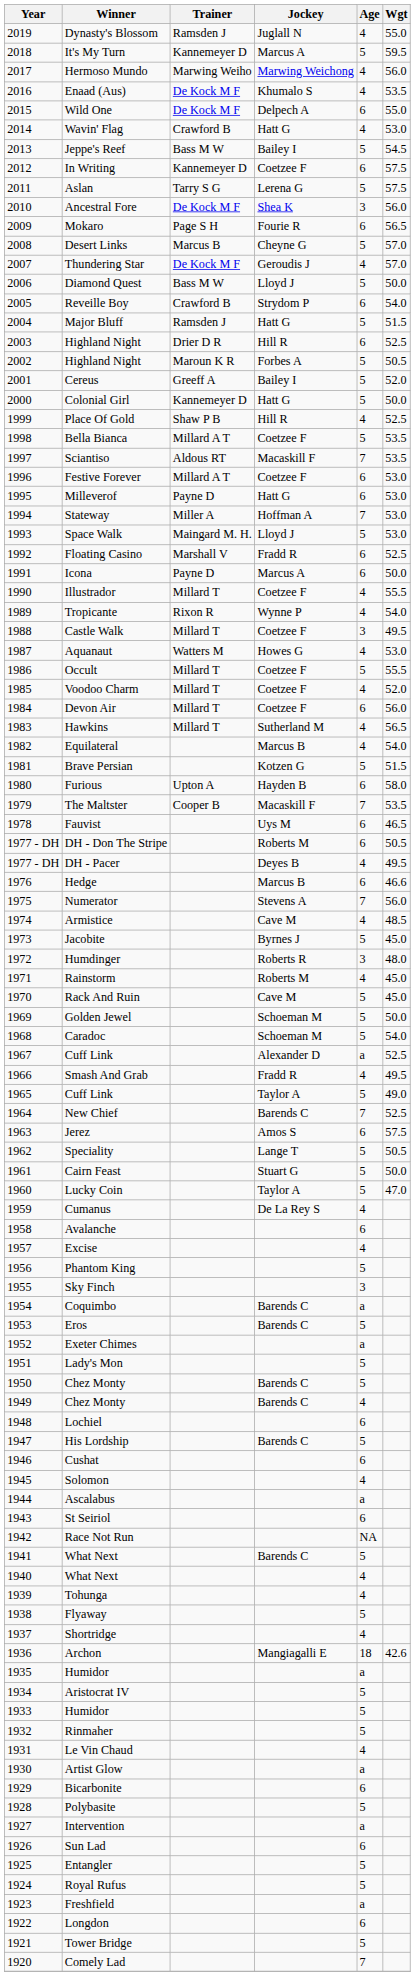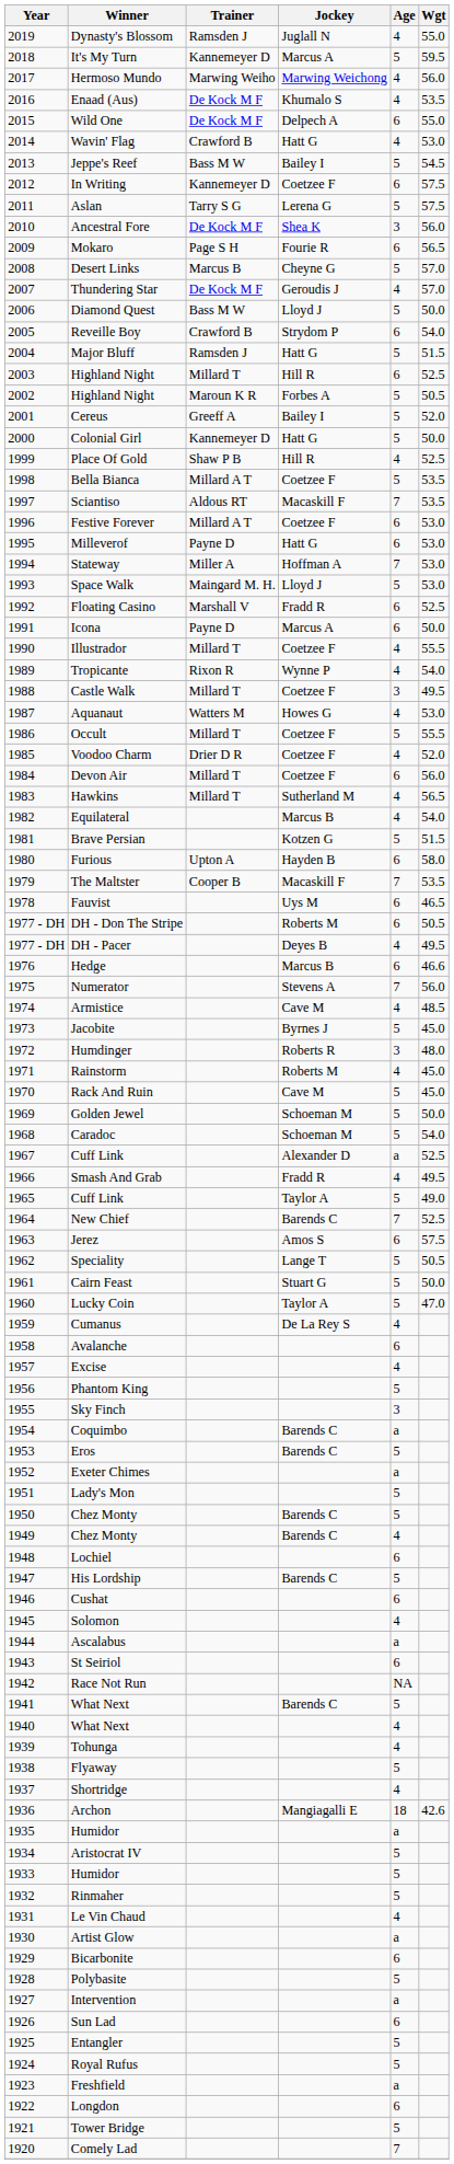 <table class="wikitable sortable">
 <tr>
 <th>Year</th>
 <th>Winner</th>
 <th>Trainer</th>
 <th>Jockey</th>
 <th>Age</th>
 <th>Wgt</th>
 </tr>
 <tr>
 <td>2019</td>
 <td>Dynasty's Blossom</td>
 <td>Ramsden J</td>
 <td>Juglall N</td>
 <td>4</td>
 <td>55.0</td>
 </tr>
 <tr>
 <td>2018</td>
 <td>It's My Turn</td>
 <td>Kannemeyer D</td>
 <td>Marcus A</td>
 <td>5</td>
 <td>59.5</td>
 </tr>
 <tr>
 <td>2017</td>
 <td>Hermoso Mundo</td>
 <td>Marwing Weiho</td>
 <td><a href='#'>Marwing Weichong</a></td>
 <td>4</td>
 <td>56.0</td>
 </tr>
 <tr>
 <td>2016</td>
 <td>Enaad (Aus)</td>
 <td><a href='#'>De Kock M F</a></td>
 <td>Khumalo S</td>
 <td>4</td>
 <td>53.5</td>
 </tr>
 <tr>
 <td>2015</td>
 <td>Wild One</td>
 <td><a href='#'>De Kock M F</a></td>
 <td>Delpech A</td>
 <td>6</td>
 <td>55.0</td>
 </tr>
 <tr>
 <td>2014</td>
 <td>Wavin' Flag</td>
 <td>Crawford B</td>
 <td>Hatt G</td>
 <td>4</td>
 <td>53.0</td>
 </tr>
 <tr>
 <td>2013</td>
 <td>Jeppe's Reef</td>
 <td>Bass M W</td>
 <td>Bailey I</td>
 <td>5</td>
 <td>54.5</td>
 </tr>
 <tr>
 <td>2012</td>
 <td>In Writing</td>
 <td>Kannemeyer D</td>
 <td>Coetzee F</td>
 <td>6</td>
 <td>57.5</td>
 </tr>
 <tr>
 <td>2011</td>
 <td>Aslan</td>
 <td>Tarry S G</td>
 <td>Lerena G</td>
 <td>5</td>
 <td>57.5</td>
 </tr>
 <tr>
 <td>2010</td>
 <td>Ancestral Fore</td>
 <td><a href='#'>De Kock M F</a></td>
 <td><a href='#'>Shea K</a></td>
 <td>3</td>
 <td>56.0</td>
 </tr>
 <tr>
 <td>2009</td>
 <td>Mokaro</td>
 <td>Page S H</td>
 <td>Fourie R</td>
 <td>6</td>
 <td>56.5</td>
 </tr>
 <tr>
 <td>2008</td>
 <td>Desert Links</td>
 <td>Marcus B</td>
 <td>Cheyne G</td>
 <td>5</td>
 <td>57.0</td>
 </tr>
 <tr>
 <td>2007</td>
 <td>Thundering Star</td>
 <td><a href='#'>De Kock M F</a></td>
 <td>Geroudis J</td>
 <td>4</td>
 <td>57.0</td>
 </tr>
 <tr>
 <td>2006</td>
 <td>Diamond Quest</td>
 <td>Bass M W</td>
 <td>Lloyd J</td>
 <td>5</td>
 <td>50.0</td>
 </tr>
 <tr>
 <td>2005</td>
 <td>Reveille Boy</td>
 <td>Crawford B</td>
 <td>Strydom P</td>
 <td>6</td>
 <td>54.0</td>
 </tr>
 <tr>
 <td>2004</td>
 <td>Major Bluff</td>
 <td>Ramsden J</td>
 <td>Hatt G</td>
 <td>5</td>
 <td>51.5</td>
 </tr>
 <tr>
 <td>2003</td>
 <td>Highland Night</td>
-<td>Drier D R</td>
+<td>Millard T</td>
 <td>Hill R</td>
 <td>6</td>
 <td>52.5</td>
 </tr>
 <tr>
 <td>2002</td>
 <td>Highland Night</td>
 <td>Maroun K R</td>
 <td>Forbes A</td>
 <td>5</td>
 <td>50.5</td>
 </tr>
 <tr>
 <td>2001</td>
 <td>Cereus</td>
 <td>Greeff A</td>
 <td>Bailey I</td>
 <td>5</td>
 <td>52.0</td>
 </tr>
 <tr>
 <td>2000</td>
 <td>Colonial Girl</td>
 <td>Kannemeyer D</td>
 <td>Hatt G</td>
 <td>5</td>
 <td>50.0</td>
 </tr>
 <tr>
 <td>1999</td>
 <td>Place Of Gold</td>
 <td>Shaw P B</td>
 <td>Hill R</td>
 <td>4</td>
 <td>52.5</td>
 </tr>
 <tr>
 <td>1998</td>
 <td>Bella Bianca</td>
 <td>Millard A T</td>
 <td>Coetzee F</td>
 <td>5</td>
 <td>53.5</td>
 </tr>
 <tr>
 <td>1997</td>
 <td>Sciantiso</td>
 <td>Aldous RT</td>
 <td>Macaskill F</td>
 <td>7</td>
 <td>53.5</td>
 </tr>
 <tr>
 <td>1996</td>
 <td>Festive Forever</td>
 <td>Millard A T</td>
 <td>Coetzee F</td>
 <td>6</td>
 <td>53.0</td>
 </tr>
 <tr>
 <td>1995</td>
 <td>Milleverof</td>
 <td>Payne D</td>
 <td>Hatt G</td>
 <td>6</td>
 <td>53.0</td>
 </tr>
 <tr>
 <td>1994</td>
 <td>Stateway</td>
 <td>Miller A</td>
 <td>Hoffman A</td>
 <td>7</td>
 <td>53.0</td>
 </tr>
 <tr>
 <td>1993</td>
 <td>Space Walk</td>
 <td>Maingard M. H.</td>
 <td>Lloyd J</td>
 <td>5</td>
 <td>53.0</td>
 </tr>
 <tr>
 <td>1992</td>
 <td>Floating Casino</td>
 <td>Marshall V</td>
 <td>Fradd R</td>
 <td>6</td>
 <td>52.5</td>
 </tr>
 <tr>
 <td>1991</td>
 <td>Icona</td>
 <td>Payne D</td>
 <td>Marcus A</td>
 <td>6</td>
 <td>50.0</td>
 </tr>
 <tr>
 <td>1990</td>
 <td>Illustrador</td>
 <td>Millard T</td>
 <td>Coetzee F</td>
 <td>4</td>
 <td>55.5</td>
 </tr>
 <tr>
 <td>1989</td>
 <td>Tropicante</td>
 <td>Rixon R</td>
 <td>Wynne P</td>
 <td>4</td>
 <td>54.0</td>
 </tr>
 <tr>
 <td>1988</td>
 <td>Castle Walk</td>
 <td>Millard T</td>
 <td>Coetzee F</td>
 <td>3</td>
 <td>49.5</td>
 </tr>
 <tr>
 <td>1987</td>
 <td>Aquanaut</td>
 <td>Watters M</td>
 <td>Howes G</td>
 <td>4</td>
 <td>53.0</td>
 </tr>
 <tr>
 <td>1986</td>
 <td>Occult</td>
 <td>Millard T</td>
 <td>Coetzee F</td>
 <td>5</td>
 <td>55.5</td>
 </tr>
 <tr>
 <td>1985</td>
 <td>Voodoo Charm</td>
-<td>Millard T</td>
+<td>Drier D R</td>
 <td>Coetzee F</td>
 <td>4</td>
 <td>52.0</td>
 </tr>
 <tr>
 <td>1984</td>
 <td>Devon Air</td>
 <td>Millard T</td>
 <td>Coetzee F</td>
 <td>6</td>
 <td>56.0</td>
 </tr>
 <tr>
 <td>1983</td>
 <td>Hawkins</td>
 <td>Millard T</td>
 <td>Sutherland M</td>
 <td>4</td>
 <td>56.5</td>
 </tr>
 <tr>
 <td>1982</td>
 <td>Equilateral</td>
 <td></td>
 <td>Marcus B</td>
 <td>4</td>
 <td>54.0</td>
 </tr>
 <tr>
 <td>1981</td>
 <td>Brave Persian</td>
 <td></td>
 <td>Kotzen G</td>
 <td>5</td>
 <td>51.5</td>
 </tr>
 <tr>
 <td>1980</td>
 <td>Furious</td>
 <td>Upton A</td>
 <td>Hayden B</td>
 <td>6</td>
 <td>58.0</td>
 </tr>
 <tr>
 <td>1979</td>
 <td>The Maltster</td>
 <td>Cooper B</td>
 <td>Macaskill F</td>
 <td>7</td>
 <td>53.5</td>
 </tr>
 <tr>
 <td>1978</td>
 <td>Fauvist</td>
 <td></td>
 <td>Uys M</td>
 <td>6</td>
 <td>46.5</td>
 </tr>
 <tr>
 <td>1977 - DH</td>
 <td>DH - Don The Stripe</td>
 <td></td>
 <td>Roberts M</td>
 <td>6</td>
 <td>50.5</td>
 </tr>
 <tr>
 <td>1977 - DH</td>
 <td>DH - Pacer</td>
 <td></td>
 <td>Deyes B</td>
 <td>4</td>
 <td>49.5</td>
 </tr>
 <tr>
 <td>1976</td>
 <td>Hedge</td>
 <td></td>
 <td>Marcus B</td>
 <td>6</td>
 <td>46.6</td>
 </tr>
 <tr>
 <td>1975</td>
 <td>Numerator</td>
 <td></td>
 <td>Stevens A</td>
 <td>7</td>
 <td>56.0</td>
 </tr>
 <tr>
 <td>1974</td>
 <td>Armistice</td>
 <td></td>
 <td>Cave M</td>
 <td>4</td>
 <td>48.5</td>
 </tr>
 <tr>
 <td>1973</td>
 <td>Jacobite</td>
 <td></td>
 <td>Byrnes J</td>
 <td>5</td>
 <td>45.0</td>
 </tr>
 <tr>
 <td>1972</td>
 <td>Humdinger</td>
 <td></td>
 <td>Roberts R</td>
 <td>3</td>
 <td>48.0</td>
 </tr>
 <tr>
 <td>1971</td>
 <td>Rainstorm</td>
 <td></td>
 <td>Roberts M</td>
 <td>4</td>
 <td>45.0</td>
 </tr>
 <tr>
 <td>1970</td>
 <td>Rack And Ruin</td>
 <td></td>
 <td>Cave M</td>
 <td>5</td>
 <td>45.0</td>
 </tr>
 <tr>
 <td>1969</td>
 <td>Golden Jewel</td>
 <td></td>
 <td>Schoeman M</td>
 <td>5</td>
 <td>50.0</td>
 </tr>
 <tr>
 <td>1968</td>
 <td>Caradoc</td>
 <td></td>
 <td>Schoeman M</td>
 <td>5</td>
 <td>54.0</td>
 </tr>
 <tr>
 <td>1967</td>
 <td>Cuff Link</td>
 <td></td>
 <td>Alexander D</td>
 <td>a</td>
 <td>52.5</td>
 </tr>
 <tr>
 <td>1966</td>
 <td>Smash And Grab</td>
 <td></td>
 <td>Fradd R</td>
 <td>4</td>
 <td>49.5</td>
 </tr>
 <tr>
 <td>1965</td>
 <td>Cuff Link</td>
 <td></td>
 <td>Taylor A</td>
 <td>5</td>
 <td>49.0</td>
 </tr>
 <tr>
 <td>1964</td>
 <td>New Chief</td>
 <td></td>
 <td>Barends C</td>
 <td>7</td>
 <td>52.5</td>
 </tr>
 <tr>
 <td>1963</td>
 <td>Jerez</td>
 <td></td>
 <td>Amos S</td>
 <td>6</td>
 <td>57.5</td>
 </tr>
 <tr>
 <td>1962</td>
 <td>Speciality</td>
 <td></td>
 <td>Lange T</td>
 <td>5</td>
 <td>50.5</td>
 </tr>
 <tr>
 <td>1961</td>
 <td>Cairn Feast</td>
 <td></td>
 <td>Stuart G</td>
 <td>5</td>
 <td>50.0</td>
 </tr>
 <tr>
 <td>1960</td>
 <td>Lucky Coin</td>
 <td></td>
 <td>Taylor A</td>
 <td>5</td>
 <td>47.0</td>
 </tr>
 <tr>
 <td>1959</td>
 <td>Cumanus</td>
 <td></td>
 <td>De La Rey S</td>
 <td>4</td>
 <td></td>
 </tr>
 <tr>
 <td>1958</td>
 <td>Avalanche</td>
 <td></td>
 <td></td>
 <td>6</td>
 <td></td>
 </tr>
 <tr>
 <td>1957</td>
 <td>Excise</td>
 <td></td>
 <td></td>
 <td>4</td>
 <td></td>
 </tr>
 <tr>
 <td>1956</td>
 <td>Phantom King</td>
 <td></td>
 <td></td>
 <td>5</td>
 <td></td>
 </tr>
 <tr>
 <td>1955</td>
 <td>Sky Finch</td>
 <td></td>
 <td></td>
 <td>3</td>
 <td></td>
 </tr>
 <tr>
 <td>1954</td>
 <td>Coquimbo</td>
 <td></td>
 <td>Barends C</td>
 <td>a</td>
 <td></td>
 </tr>
 <tr>
 <td>1953</td>
 <td>Eros</td>
 <td></td>
 <td>Barends C</td>
 <td>5</td>
 <td></td>
 </tr>
 <tr>
 <td>1952</td>
 <td>Exeter Chimes</td>
 <td></td>
 <td></td>
 <td>a</td>
 <td></td>
 </tr>
 <tr>
 <td>1951</td>
 <td>Lady's Mon</td>
 <td></td>
 <td></td>
 <td>5</td>
 <td></td>
 </tr>
 <tr>
 <td>1950</td>
 <td>Chez Monty</td>
 <td></td>
 <td>Barends C</td>
 <td>5</td>
 <td></td>
 </tr>
 <tr>
 <td>1949</td>
 <td>Chez Monty</td>
 <td></td>
 <td>Barends C</td>
 <td>4</td>
 <td></td>
 </tr>
 <tr>
 <td>1948</td>
 <td>Lochiel</td>
 <td></td>
 <td></td>
 <td>6</td>
 <td></td>
 </tr>
 <tr>
 <td>1947</td>
 <td>His Lordship</td>
 <td></td>
 <td>Barends C</td>
 <td>5</td>
 <td></td>
 </tr>
 <tr>
 <td>1946</td>
 <td>Cushat</td>
 <td></td>
 <td></td>
 <td>6</td>
 <td></td>
 </tr>
 <tr>
 <td>1945</td>
 <td>Solomon</td>
 <td></td>
 <td></td>
 <td>4</td>
 <td></td>
 </tr>
 <tr>
 <td>1944</td>
 <td>Ascalabus</td>
 <td></td>
 <td></td>
 <td>a</td>
 <td></td>
 </tr>
 <tr>
 <td>1943</td>
 <td>St Seiriol</td>
 <td></td>
 <td></td>
 <td>6</td>
 <td></td>
 </tr>
 <tr>
 <td>1942</td>
 <td>Race Not Run</td>
 <td></td>
 <td></td>
 <td>NA</td>
 <td></td>
 </tr>
 <tr>
 <td>1941</td>
 <td>What Next</td>
 <td></td>
 <td>Barends C</td>
 <td>5</td>
 <td></td>
 </tr>
 <tr>
 <td>1940</td>
 <td>What Next</td>
 <td></td>
 <td></td>
 <td>4</td>
 <td></td>
 </tr>
 <tr>
 <td>1939</td>
 <td>Tohunga</td>
 <td></td>
 <td></td>
 <td>4</td>
 <td></td>
 </tr>
 <tr>
 <td>1938</td>
 <td>Flyaway</td>
 <td></td>
 <td></td>
 <td>5</td>
 <td></td>
 </tr>
 <tr>
 <td>1937</td>
 <td>Shortridge</td>
 <td></td>
 <td></td>
 <td>4</td>
 <td></td>
 </tr>
 <tr>
 <td>1936</td>
 <td>Archon</td>
 <td></td>
 <td>Mangiagalli E</td>
 <td>18</td>
 <td>42.6</td>
 </tr>
 <tr>
 <td>1935</td>
 <td>Humidor</td>
 <td></td>
 <td></td>
 <td>a</td>
 <td></td>
 </tr>
 <tr>
 <td>1934</td>
 <td>Aristocrat IV</td>
 <td></td>
 <td></td>
 <td>5</td>
 <td></td>
 </tr>
 <tr>
 <td>1933</td>
 <td>Humidor</td>
 <td></td>
 <td></td>
 <td>5</td>
 <td></td>
 </tr>
 <tr>
 <td>1932</td>
 <td>Rinmaher</td>
 <td></td>
 <td></td>
 <td>5</td>
 <td></td>
 </tr>
 <tr>
 <td>1931</td>
 <td>Le Vin Chaud</td>
 <td></td>
 <td></td>
 <td>4</td>
 <td></td>
 </tr>
 <tr>
 <td>1930</td>
 <td>Artist Glow</td>
 <td></td>
 <td></td>
 <td>a</td>
 <td></td>
 </tr>
 <tr>
 <td>1929</td>
 <td>Bicarbonite</td>
 <td></td>
 <td></td>
 <td>6</td>
 <td></td>
 </tr>
 <tr>
 <td>1928</td>
 <td>Polybasite</td>
 <td></td>
 <td></td>
 <td>5</td>
 <td></td>
 </tr>
 <tr>
 <td>1927</td>
 <td>Intervention</td>
 <td></td>
 <td></td>
 <td>a</td>
 <td></td>
 </tr>
 <tr>
 <td>1926</td>
 <td>Sun Lad</td>
 <td></td>
 <td></td>
 <td>6</td>
 <td></td>
 </tr>
 <tr>
 <td>1925</td>
 <td>Entangler</td>
 <td></td>
 <td></td>
 <td>5</td>
 <td></td>
 </tr>
 <tr>
 <td>1924</td>
 <td>Royal Rufus</td>
 <td></td>
 <td></td>
 <td>5</td>
 <td></td>
 </tr>
 <tr>
 <td>1923</td>
 <td>Freshfield</td>
 <td></td>
 <td></td>
 <td>a</td>
 <td></td>
 </tr>
 <tr>
 <td>1922</td>
 <td>Longdon</td>
 <td></td>
 <td></td>
 <td>6</td>
 <td></td>
 </tr>
 <tr>
 <td>1921</td>
 <td>Tower Bridge</td>
 <td></td>
 <td></td>
 <td>5</td>
 <td></td>
 </tr>
 <tr>
 <td>1920</td>
 <td>Comely Lad</td>
 <td></td>
 <td></td>
 <td>7</td>
 <td></td>
 </tr>
 <tr>
 </tr>
 </table>
